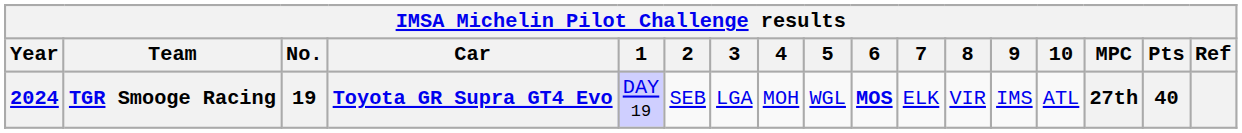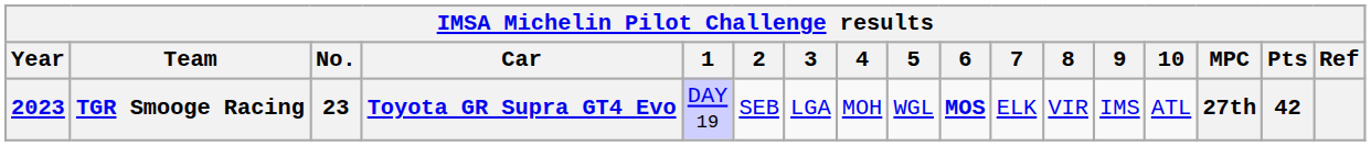 <table class="wikitable" style="text-align:center; font-size:75%">
 <tr>
 <th colspan=27><a href='#'>IMSA Michelin Pilot Challenge</a> results</th>
 </tr>
 <tr>
 <th>Year</th>
 <th>Team</th>
 <th>No.</th>
 <th>Car</th>
 <th>1</th>
 <th>2</th>
 <th>3</th>
 <th>4</th>
 <th>5</th>
 <th>6</th>
 <th>7</th>
 <th>8</th>
 <th>9</th>
 <th>10</th>
 <th>MPC</th>
 <th>Pts</th>
 <th>Ref</th>
 </tr>
 <tr>
-<th><a href='#'>2024</a></th>
+<th><a href='#'>2023</a></th>
 <th><a href='#'>TGR</a> Smooge Racing</th>
-<th>19</th>
+<th>23</th>
 <th><a href='#'>Toyota GR Supra GT4 Evo</a></th>
 <td style="background:#CFCFFF;"><a href='#'>DAY</a><br><small>19</small></td>
 <td><a href='#'>SEB</a></td>
 <td><a href='#'>LGA</a></td>
 <td><a href='#'>MOH</a></td>
 <td><a href='#'>WGL</a></td>
 <td><strong><a href='#'>MOS</a></strong></td>
 <td><a href='#'>ELK</a></td>
 <td><a href='#'>VIR</a></td>
 <td><a href='#'>IMS</a></td>
 <td><a href='#'>ATL</a></td>
 <th>27th</th>
-<th>40</th>
+<th>42</th>
 <th></th>
 </tr>
 </table>
